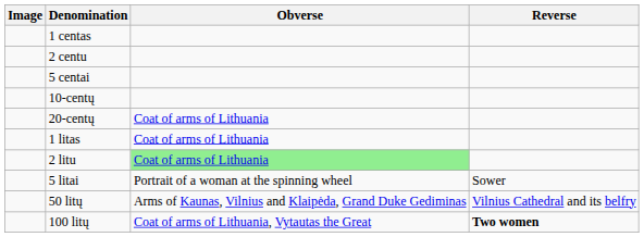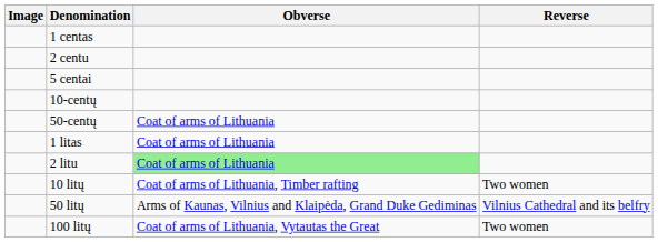 <table class="wikitable">
 <tr>
 <th>Image</th>
 <th>Denomination</th>
 <th>Obverse</th>
 <th>Reverse</th>
 </tr>
 <tr>
 <td align="center"></td>
 <td>1 centas</td>
 <td></td>
 <td></td>
 </tr>
 <tr>
 <td align="center"></td>
 <td>2 centu</td>
 <td></td>
 <td></td>
 </tr>
 <tr>
 <td align="center"></td>
 <td>5 centai</td>
 <td></td>
 <td></td>
 </tr>
 <tr>
 <td align="center"></td>
 <td>10-centų</td>
 <td></td>
 <td></td>
 </tr>
 <tr>
 <td align="center"></td>
-<td>20-centų</td>
+<td>50-centų</td>
 <td><a href='#'>Coat of arms of Lithuania</a></td>
 <td></td>
 </tr>
 <tr>
 <td align="center"></td>
 <td>1 litas</td>
 <td><a href='#'>Coat of arms of Lithuania</a></td>
 <td></td>
 </tr>
 <tr>
 <td align="center"></td>
 <td>2 litu</td>
 <td style="background: lightgreen;"><a href='#'>Coat of arms of Lithuania</a></td>
 <td></td>
 </tr>
 <tr>
 <td align="center"></td>
-<td>5 litai</td>
-<td>Portrait of a woman at the spinning wheel</td>
-<td>Sower</td>
+<td>10 litų</td>
+<td><a href='#'>Coat of arms of Lithuania</a>, <a href='#'>Timber rafting</a></td>
+<td>Two women</td>
 </tr>
 <tr>
 <td align="center"></td>
 <td>50 litų</td>
 <td>Arms of <a href='#'>Kaunas</a>, <a href='#'>Vilnius</a> and <a href='#'>Klaipėda</a>, <a href='#'>Grand Duke Gediminas</a></td>
 <td><a href='#'>Vilnius Cathedral</a> and its <a href='#'>belfry</a></td>
 </tr>
 <tr>
 <td align="center"></td>
 <td>100 litų</td>
 <td><a href='#'>Coat of arms of Lithuania</a>, <a href='#'>Vytautas the Great</a></td>
-<td><strong>Two women</strong></td>
+<td>Two women</td>
 </tr>
 </table>
